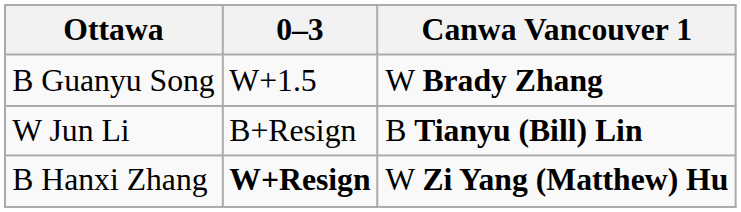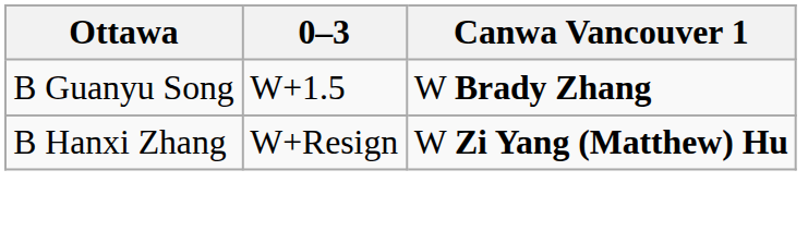 <table class="wikitable">
 <tr>
 <th>Ottawa</th>
 <th>0–3</th>
 <th>Canwa Vancouver 1</th>
 </tr>
 <tr>
 <td>B Guanyu Song</td>
 <td>W+1.5</td>
 <td>W <strong>Brady Zhang</strong></td>
 </tr>
 <tr>
-<td>W Jun Li</td>
-<td>B+Resign</td>
-<td>B <strong>Tianyu (Bill) Lin</strong></td>
-</tr>
-<tr>
 <td>B Hanxi Zhang</td>
-<td><strong>W+Resign</strong></td>
+<td>W+Resign</td>
 <td>W <strong>Zi Yang (Matthew) Hu</strong></td>
 </tr>
 </table>
